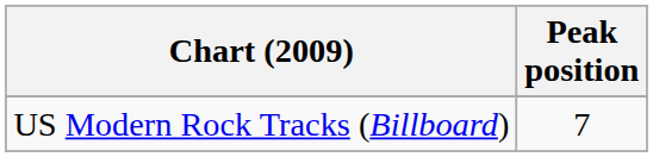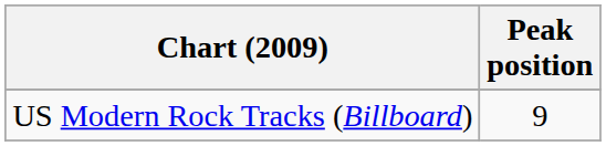 <table class="wikitable">
 <tr>
 <th>Chart (2009)</th>
 <th>Peak<br>position</th>
 </tr>
 <tr>
 </tr>
 <tr>
 <td>US <a href='#'>Modern Rock Tracks</a> (<a href='#'><em>Billboard</em></a>)</td>
-<td align="center">7</td>
+<td align="center">9</td>
 </tr>
 </table>
